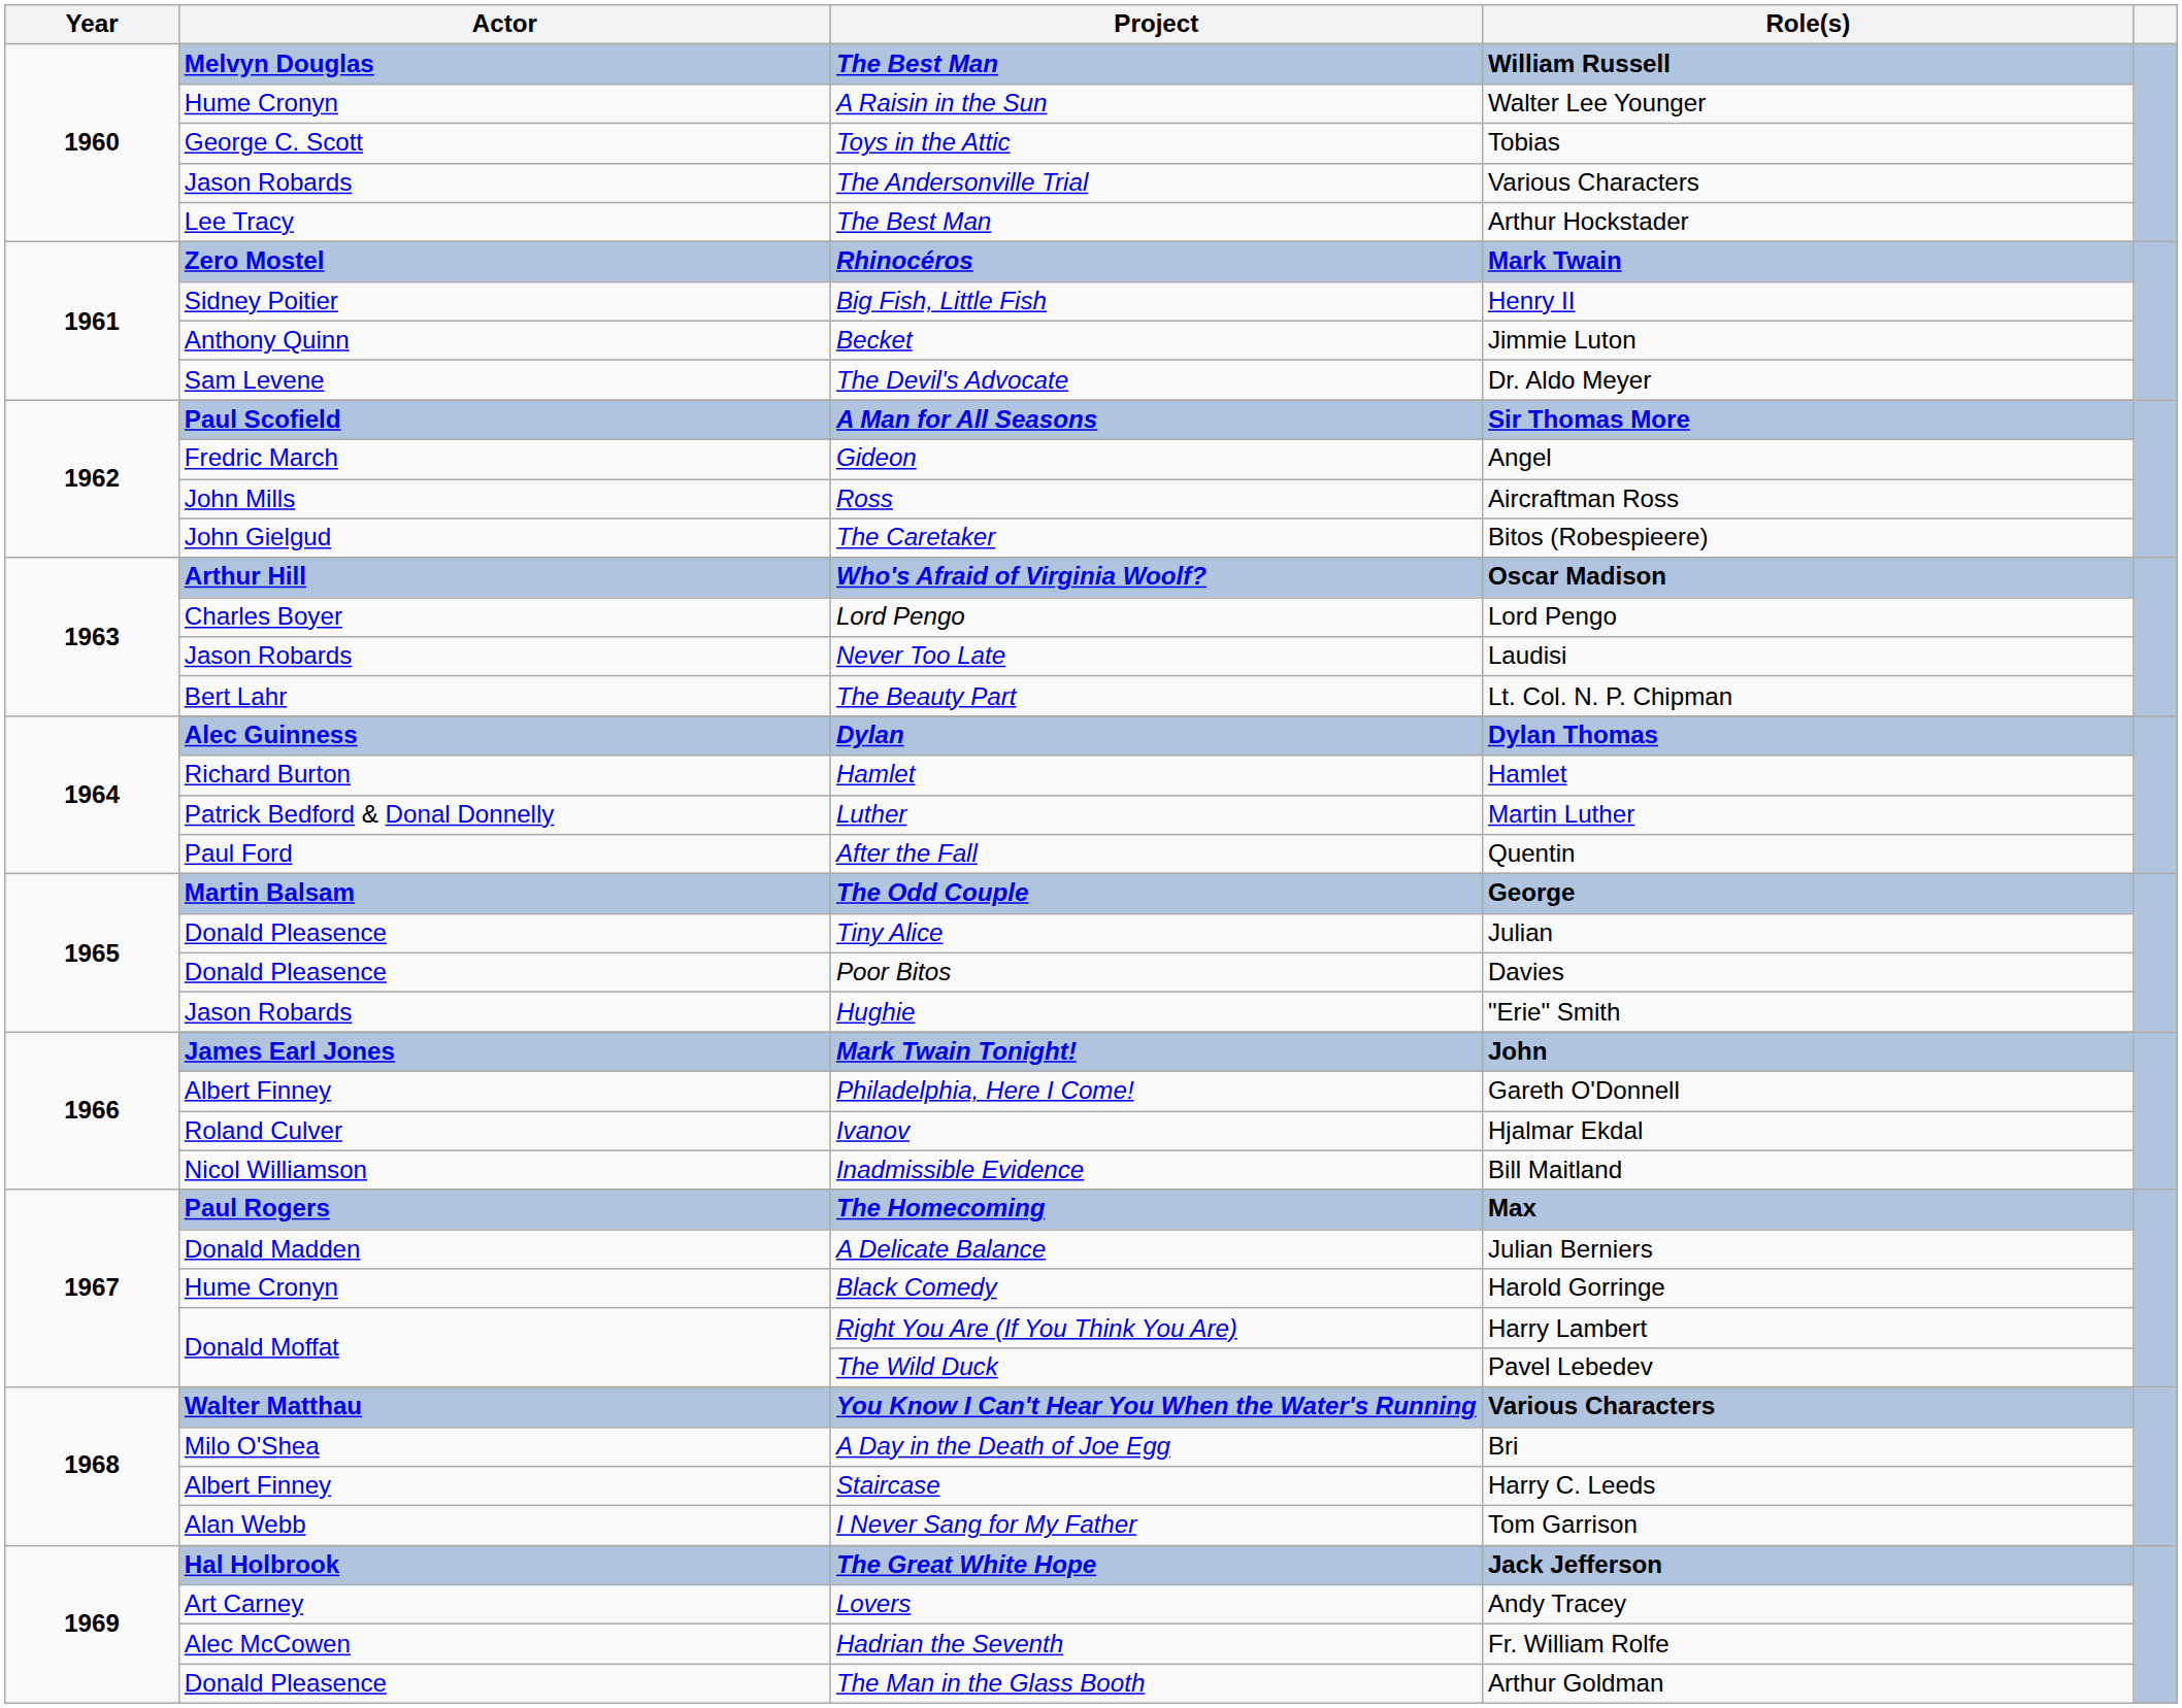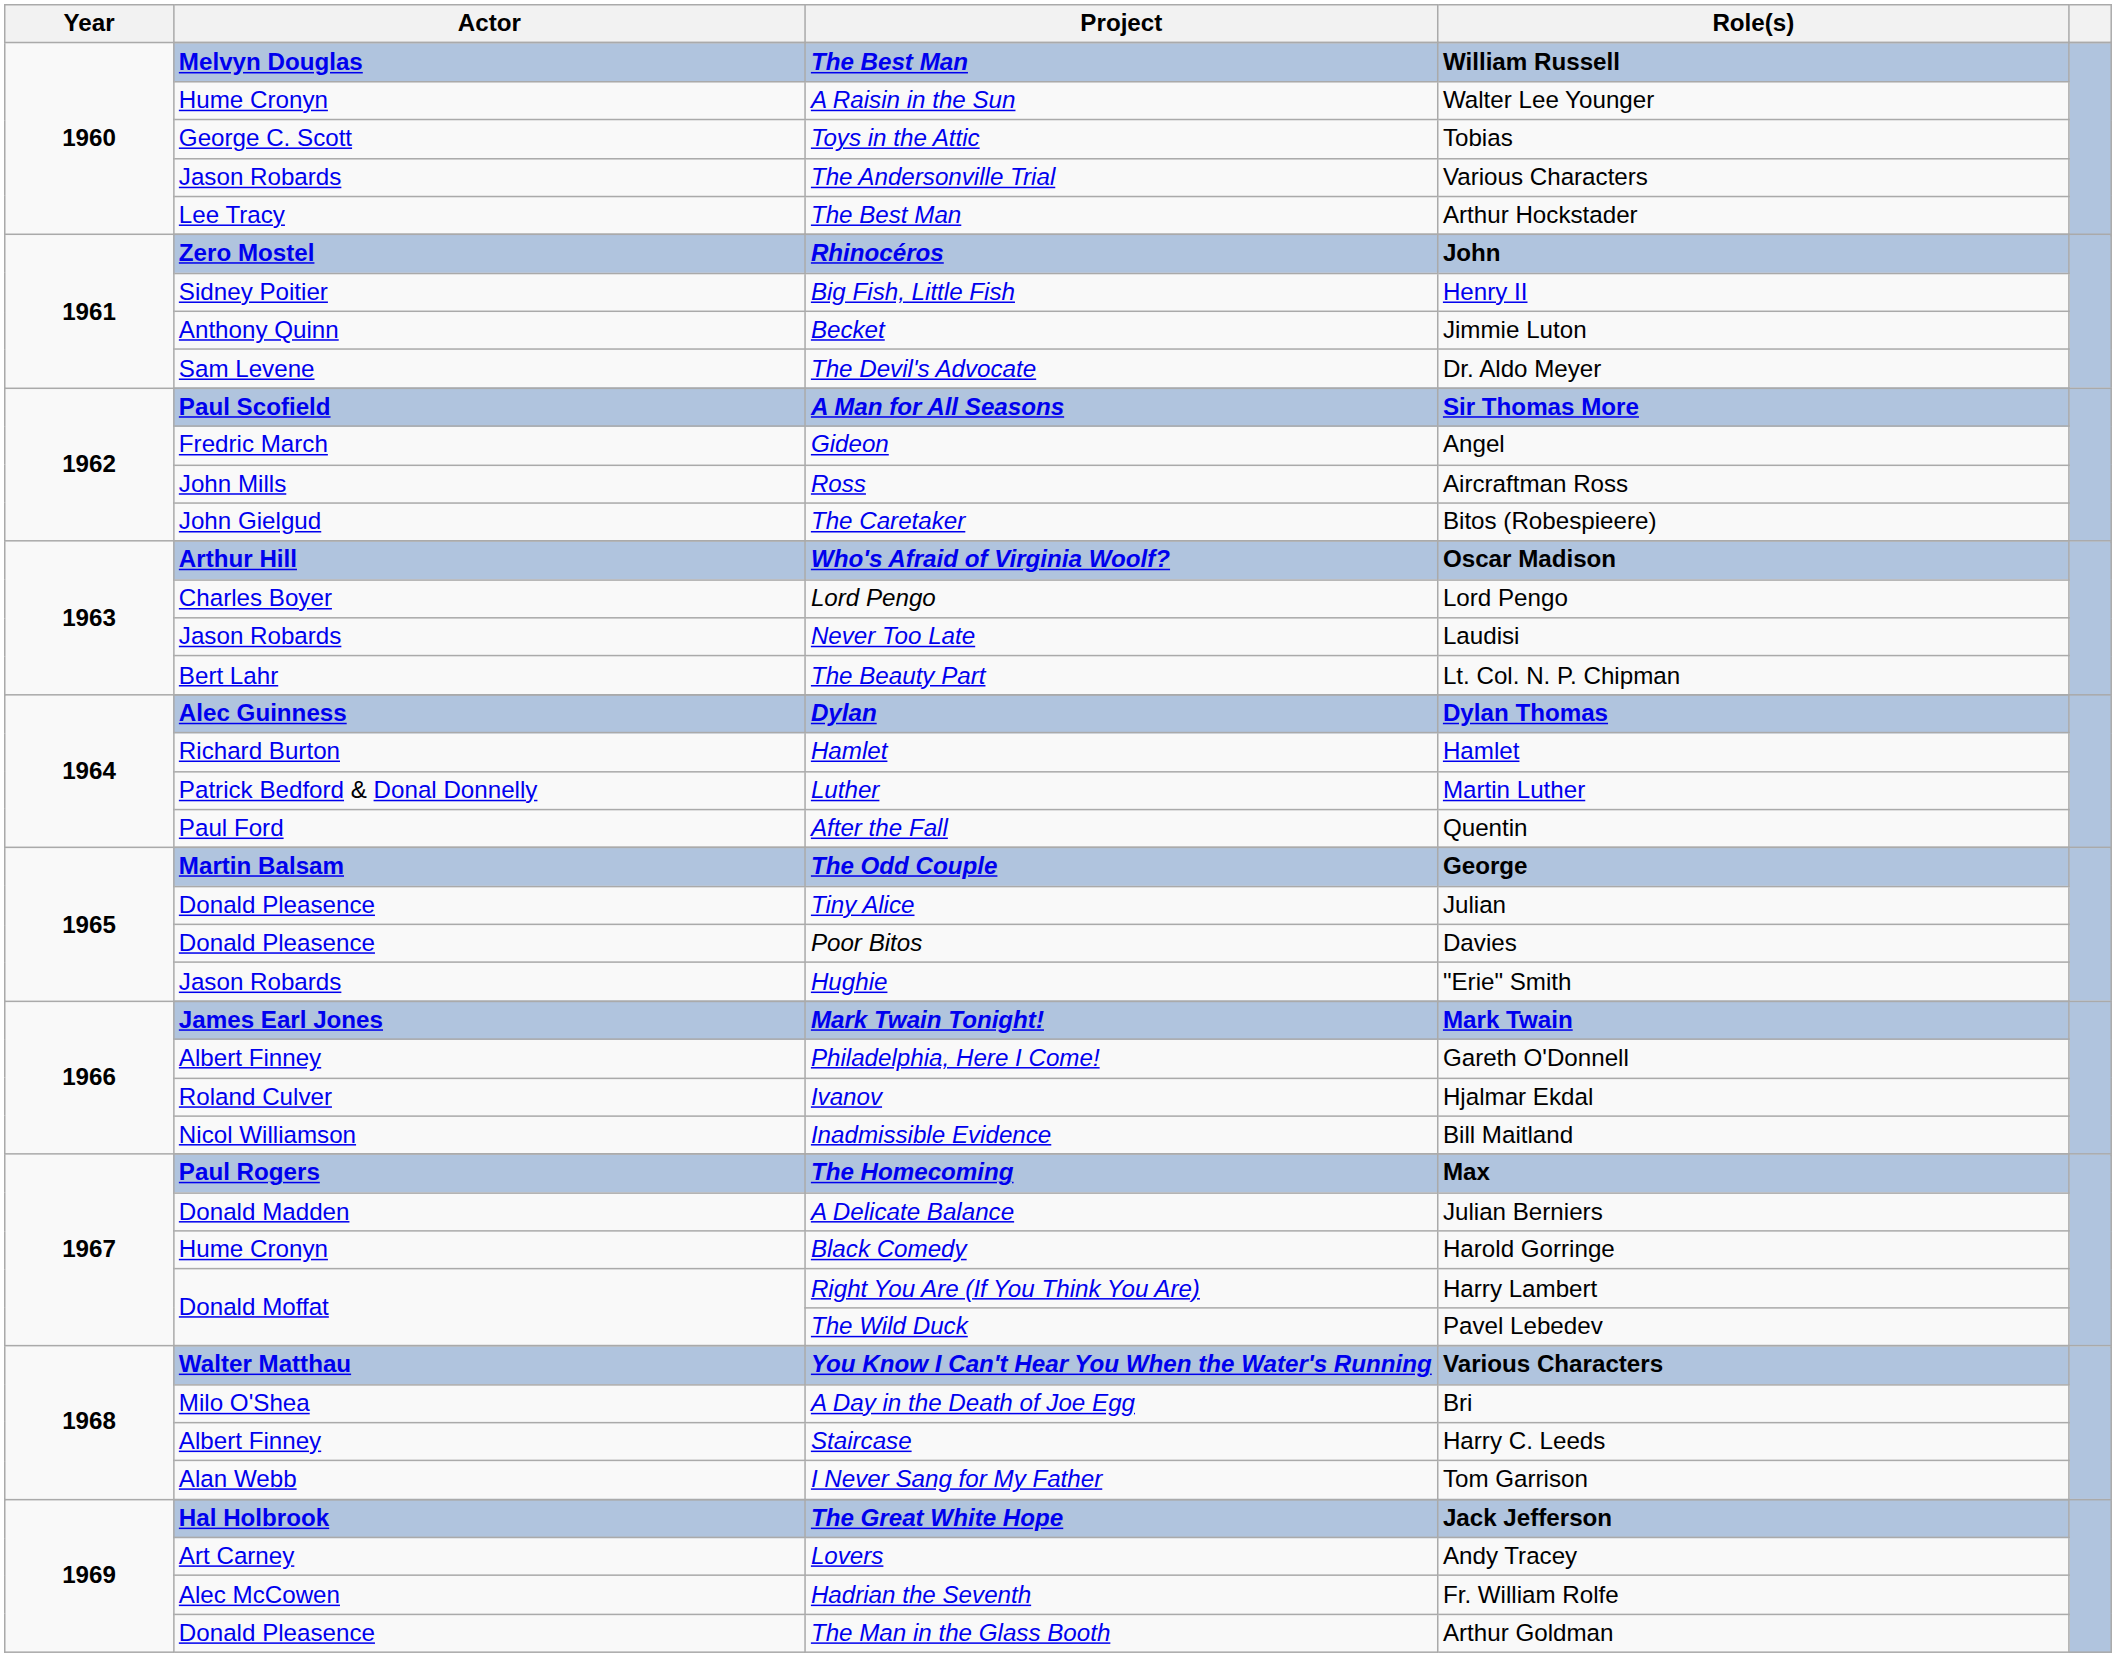 <table class="wikitable sortable">
 <tr>
 <th scope="col" style="width:8%;">Year</th>
 <th scope="col" style="width:30%;">Actor</th>
 <th scope="col" style="width:30%;">Project</th>
 <th scope="col" style="width:30%;">Role(s)</th>
 <th scope="col" style="width:2%;" class="unsortable"></th>
 </tr>
 <tr>
 <td rowspan="6" align="center"><strong>1960</strong> <br> </td>
 </tr>
 <tr style="background:#B0C4DE">
 <td><strong><a href='#'>Melvyn Douglas</a></strong></td>
 <td><strong><em><a href='#'>The Best Man</a></em></strong></td>
 <td><strong>William Russell</strong></td>
 <td rowspan="6" align="center"></td>
 </tr>
 <tr>
 <td><a href='#'>Hume Cronyn</a></td>
 <td><em><a href='#'>A Raisin in the Sun</a></em></td>
 <td>Walter Lee Younger</td>
 </tr>
 <tr>
 <td><a href='#'>George C. Scott</a></td>
 <td><em><a href='#'>Toys in the Attic</a></em></td>
 <td>Tobias</td>
 </tr>
 <tr>
 <td><a href='#'>Jason Robards</a></td>
 <td><em><a href='#'>The Andersonville Trial</a></em></td>
 <td>Various Characters</td>
 </tr>
 <tr>
 <td><a href='#'>Lee Tracy</a></td>
 <td><em><a href='#'>The Best Man</a></em></td>
 <td>Arthur Hockstader</td>
 </tr>
 <tr>
 <td rowspan="5" align="center"><strong>1961</strong> <br> </td>
 </tr>
 <tr style="background:#B0C4DE">
 <td><strong><a href='#'>Zero Mostel</a></strong></td>
 <td><strong><em><a href='#'>Rhinocéros</a></em></strong></td>
-<td><strong><a href='#'>Mark Twain</a></strong></td>
+<td><strong>John</strong></td>
 <td rowspan="5" align="center"></td>
 </tr>
 <tr>
 <td><a href='#'>Sidney Poitier</a></td>
 <td><em><a href='#'>Big Fish, Little Fish</a></em></td>
 <td><a href='#'>Henry II</a></td>
 </tr>
 <tr>
 <td><a href='#'>Anthony Quinn</a></td>
 <td><em><a href='#'>Becket</a></em></td>
 <td>Jimmie Luton</td>
 </tr>
 <tr>
 <td><a href='#'>Sam Levene</a></td>
 <td><em><a href='#'>The Devil's Advocate</a></em></td>
 <td>Dr. Aldo Meyer</td>
 </tr>
 <tr>
 <td rowspan="5" align="center"><strong>1962</strong> <br> </td>
 </tr>
 <tr style="background:#B0C4DE">
 <td><strong><a href='#'>Paul Scofield</a></strong></td>
 <td><strong><em><a href='#'>A Man for All Seasons</a></em></strong></td>
 <td><strong><a href='#'>Sir Thomas More</a></strong></td>
 <td rowspan="5" align="center"></td>
 </tr>
 <tr>
 <td><a href='#'>Fredric March</a></td>
 <td><em><a href='#'>Gideon</a></em></td>
 <td>Angel</td>
 </tr>
 <tr>
 <td><a href='#'>John Mills</a></td>
 <td><em><a href='#'>Ross</a></em></td>
 <td>Aircraftman Ross</td>
 </tr>
 <tr>
 <td><a href='#'>John Gielgud</a></td>
 <td><em><a href='#'>The Caretaker</a></em></td>
 <td>Bitos (Robespieere)</td>
 </tr>
 <tr>
 <td rowspan="5" align="center"><strong>1963</strong> <br> </td>
 </tr>
 <tr style="background:#B0C4DE">
 <td><strong><a href='#'>Arthur Hill</a></strong></td>
 <td><strong><em><a href='#'>Who's Afraid of Virginia Woolf?</a></em></strong></td>
 <td><strong>Oscar Madison</strong></td>
 <td rowspan="5" align="center"></td>
 </tr>
 <tr>
 <td><a href='#'>Charles Boyer</a></td>
 <td><em>Lord Pengo</em></td>
 <td>Lord Pengo</td>
 </tr>
 <tr>
 <td><a href='#'>Jason Robards</a></td>
 <td><em><a href='#'>Never Too Late</a></em></td>
 <td>Laudisi</td>
 </tr>
 <tr>
 <td><a href='#'>Bert Lahr</a></td>
 <td><em><a href='#'>The Beauty Part</a></em></td>
 <td>Lt. Col. N. P. Chipman</td>
 </tr>
 <tr>
 <td rowspan="5" align="center"><strong>1964</strong> <br> </td>
 </tr>
 <tr style="background:#B0C4DE">
 <td><strong><a href='#'>Alec Guinness</a></strong></td>
 <td><strong><em><a href='#'>Dylan</a></em></strong></td>
 <td><strong><a href='#'>Dylan Thomas</a></strong></td>
 <td rowspan="5" align="center"></td>
 </tr>
 <tr>
 <td><a href='#'>Richard Burton</a></td>
 <td><em><a href='#'>Hamlet</a></em></td>
 <td><a href='#'>Hamlet</a></td>
 </tr>
 <tr>
 <td><a href='#'>Patrick Bedford</a> & <a href='#'>Donal Donnelly</a></td>
 <td><em><a href='#'>Luther</a></em></td>
 <td><a href='#'>Martin Luther</a></td>
 </tr>
 <tr>
 <td><a href='#'>Paul Ford</a></td>
 <td><em><a href='#'>After the Fall</a></em></td>
 <td>Quentin</td>
 </tr>
 <tr>
 <td rowspan="5" align="center"><strong>1965</strong> <br> </td>
 </tr>
 <tr style="background:#B0C4DE">
 <td><strong><a href='#'>Martin Balsam</a></strong></td>
 <td><strong><em><a href='#'>The Odd Couple</a></em></strong></td>
 <td><strong>George</strong></td>
 <td rowspan="5" align="center"></td>
 </tr>
 <tr>
 <td><a href='#'>Donald Pleasence</a></td>
 <td><em><a href='#'>Tiny Alice</a></em></td>
 <td>Julian</td>
 </tr>
 <tr>
 <td><a href='#'>Donald Pleasence</a></td>
 <td><em>Poor Bitos</em></td>
 <td>Davies</td>
 </tr>
 <tr>
 <td><a href='#'>Jason Robards</a></td>
 <td><em><a href='#'>Hughie</a></em></td>
 <td>"Erie" Smith</td>
 </tr>
 <tr>
 <td rowspan="5" align="center"><strong>1966</strong> <br> </td>
 </tr>
 <tr style="background:#B0C4DE">
 <td><strong><a href='#'>James Earl Jones</a></strong></td>
 <td><strong><em><a href='#'>Mark Twain Tonight!</a></em></strong></td>
-<td><strong>John</strong></td>
+<td><strong><a href='#'>Mark Twain</a></strong></td>
 <td rowspan="5" align="center"></td>
 </tr>
 <tr>
 <td><a href='#'>Albert Finney</a></td>
 <td><em><a href='#'>Philadelphia, Here I Come!</a></em></td>
 <td>Gareth O'Donnell</td>
 </tr>
 <tr>
 <td><a href='#'>Roland Culver</a></td>
 <td><em><a href='#'>Ivanov</a></em></td>
 <td>Hjalmar Ekdal</td>
 </tr>
 <tr>
 <td><a href='#'>Nicol Williamson</a></td>
 <td><em><a href='#'>Inadmissible Evidence</a></em></td>
 <td>Bill Maitland</td>
 </tr>
 <tr>
 <td rowspan="6" align="center"><strong>1967</strong> <br> </td>
 </tr>
 <tr style="background:#B0C4DE">
 <td><strong><a href='#'>Paul Rogers</a></strong></td>
 <td><strong><em><a href='#'>The Homecoming</a></em></strong></td>
 <td><strong>Max</strong></td>
 <td rowspan="6" align="center"></td>
 </tr>
 <tr>
 <td><a href='#'>Donald Madden</a></td>
 <td><em><a href='#'>A Delicate Balance</a></em></td>
 <td>Julian Berniers</td>
 </tr>
 <tr>
 <td><a href='#'>Hume Cronyn</a></td>
 <td><em><a href='#'>Black Comedy</a></em></td>
 <td>Harold Gorringe</td>
 </tr>
 <tr>
 <td rowspan="2"><a href='#'>Donald Moffat</a></td>
 <td><em><a href='#'>Right You Are (If You Think You Are)</a></em></td>
 <td>Harry Lambert</td>
 </tr>
 <tr>
 <td><em><a href='#'>The Wild Duck</a></em></td>
 <td>Pavel Lebedev</td>
 </tr>
 <tr>
 <td rowspan="5" align="center"><strong>1968</strong> <br> </td>
 </tr>
 <tr style="background:#B0C4DE">
 <td><strong><a href='#'>Walter Matthau</a></strong></td>
 <td><strong><em><a href='#'>You Know I Can't Hear You When the Water's Running</a></em></strong></td>
 <td><strong>Various Characters</strong></td>
 <td rowspan="5" align="center"></td>
 </tr>
 <tr>
 <td><a href='#'>Milo O'Shea</a></td>
 <td><em><a href='#'>A Day in the Death of Joe Egg</a></em></td>
 <td>Bri</td>
 </tr>
 <tr>
 <td><a href='#'>Albert Finney</a></td>
 <td><em><a href='#'>Staircase</a></em></td>
 <td>Harry C. Leeds</td>
 </tr>
 <tr>
 <td><a href='#'>Alan Webb</a></td>
 <td><em><a href='#'>I Never Sang for My Father</a></em></td>
 <td>Tom Garrison</td>
 </tr>
 <tr>
 <td rowspan="5" align="center"><strong>1969</strong> <br> </td>
 </tr>
 <tr style="background:#B0C4DE">
 <td><strong><a href='#'>Hal Holbrook</a></strong></td>
 <td><strong><em><a href='#'>The Great White Hope</a></em></strong></td>
 <td><strong>Jack Jefferson</strong></td>
 <td rowspan="5" align="center"></td>
 </tr>
 <tr>
 <td><a href='#'>Art Carney</a></td>
 <td><em><a href='#'>Lovers</a></em></td>
 <td>Andy Tracey</td>
 </tr>
 <tr>
 <td><a href='#'>Alec McCowen</a></td>
 <td><em><a href='#'>Hadrian the Seventh</a></em></td>
 <td>Fr. William Rolfe</td>
 </tr>
 <tr>
 <td><a href='#'>Donald Pleasence</a></td>
 <td><em><a href='#'>The Man in the Glass Booth</a></em></td>
 <td>Arthur Goldman</td>
 </tr>
 </table>
